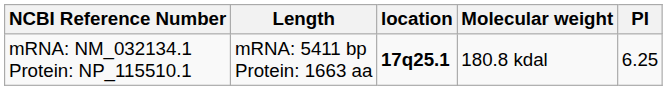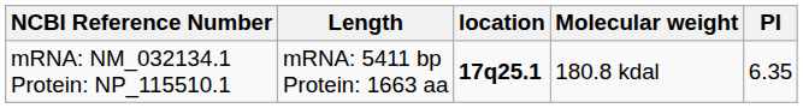 <table class="wikitable">
 <tr>
 <th>NCBI Reference Number</th>
 <th>Length</th>
 <th>location</th>
 <th>Molecular weight</th>
 <th>PI</th>
 </tr>
 <tr>
 <td>mRNA: NM_032134.1<br>Protein: NP_115510.1</td>
 <td>mRNA: 5411 bp<br>Protein: 1663 aa</td>
 <td><strong>17q25.1</strong></td>
 <td>180.8 kdal</td>
-<td>6.25</td>
+<td>6.35</td>
 </tr>
 </table>
